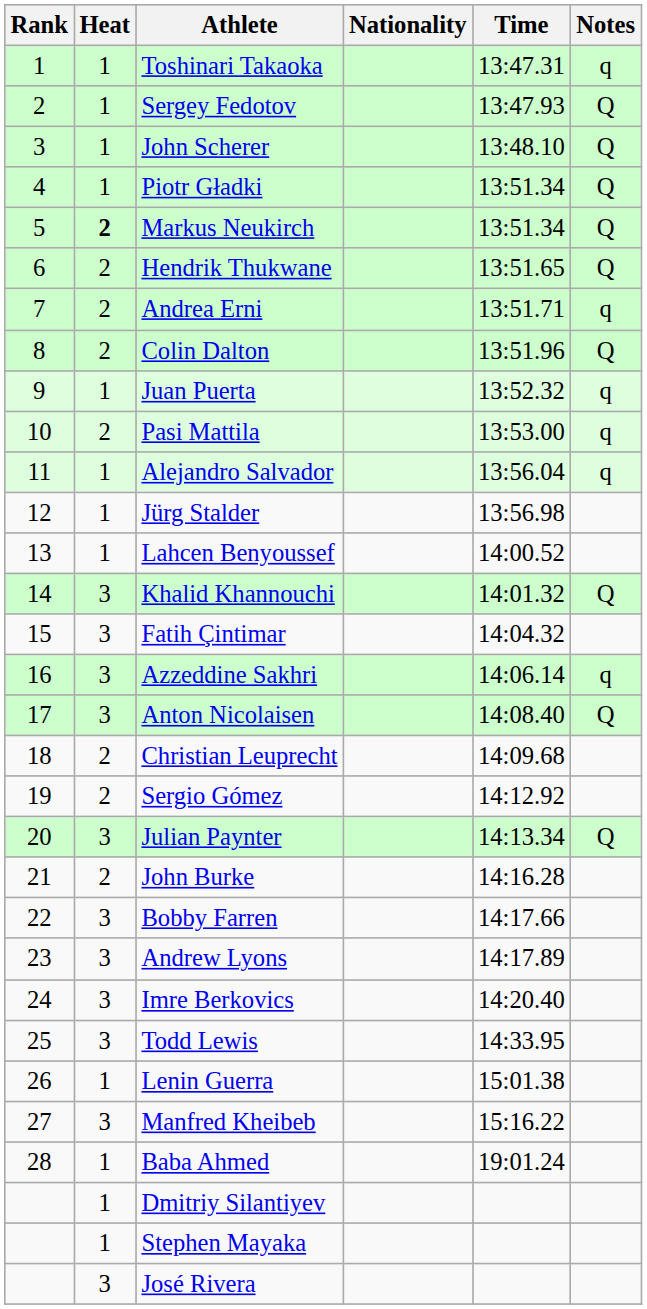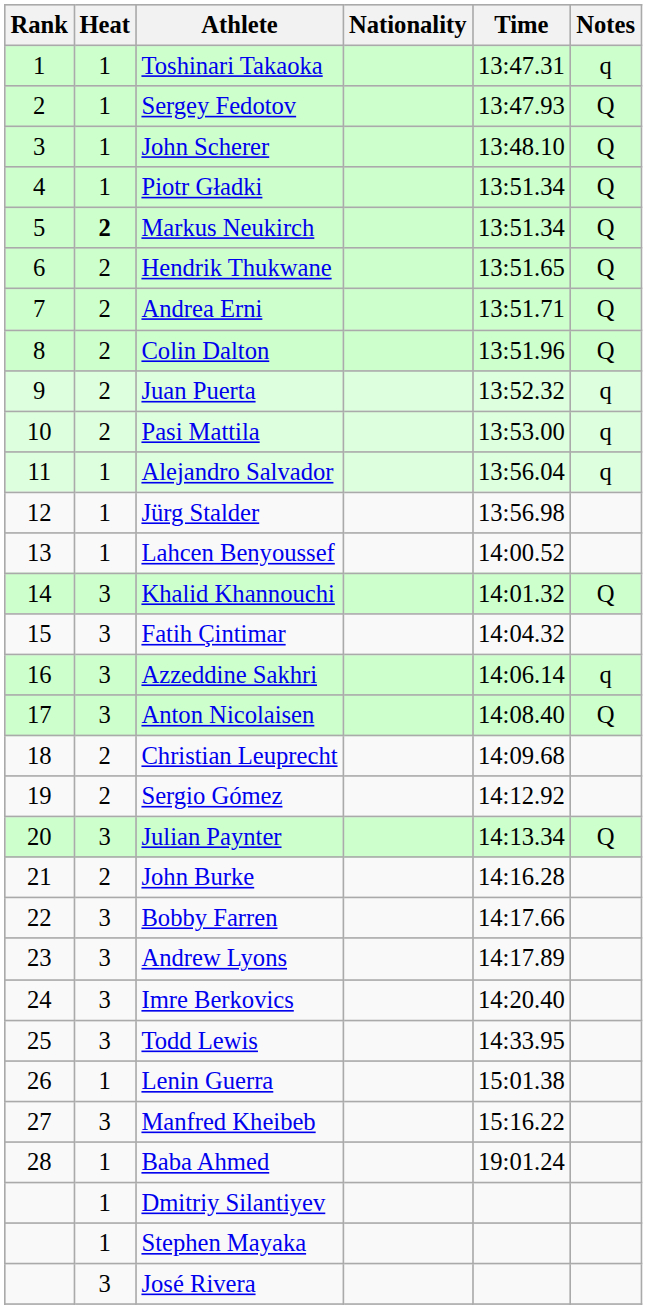 <table class="wikitable sortable" style="text-align:center;font-size:95%">
 <tr>
 <th>Rank</th>
 <th>Heat</th>
 <th>Athlete</th>
 <th>Nationality</th>
 <th>Time</th>
 <th>Notes</th>
 </tr>
 <tr bgcolor=ccffcc>
 <td>1</td>
 <td>1</td>
 <td align="left"><a href='#'>Toshinari Takaoka</a></td>
 <td align=left></td>
 <td>13:47.31</td>
 <td>q</td>
 </tr>
 <tr bgcolor=ccffcc>
 <td>2</td>
 <td>1</td>
 <td align="left"><a href='#'>Sergey Fedotov</a></td>
 <td align=left></td>
 <td>13:47.93</td>
 <td>Q</td>
 </tr>
 <tr bgcolor=ccffcc>
 <td>3</td>
 <td>1</td>
 <td align="left"><a href='#'>John Scherer</a></td>
 <td align=left></td>
 <td>13:48.10</td>
 <td>Q</td>
 </tr>
 <tr bgcolor=ccffcc>
 <td>4</td>
 <td>1</td>
 <td align="left"><a href='#'>Piotr Gładki</a></td>
 <td align=left></td>
 <td>13:51.34</td>
 <td>Q</td>
 </tr>
 <tr bgcolor=ccffcc>
 <td>5</td>
 <td><strong>2</strong></td>
 <td align="left"><a href='#'>Markus Neukirch</a></td>
 <td align=left></td>
 <td>13:51.34</td>
 <td>Q</td>
 </tr>
 <tr bgcolor=ccffcc>
 <td>6</td>
 <td>2</td>
 <td align="left"><a href='#'>Hendrik Thukwane</a></td>
 <td align=left></td>
 <td>13:51.65</td>
 <td>Q</td>
 </tr>
 <tr bgcolor=ccffcc>
 <td>7</td>
 <td>2</td>
 <td align="left"><a href='#'>Andrea Erni</a></td>
 <td align=left></td>
 <td>13:51.71</td>
-<td>q</td>
+<td>Q</td>
 </tr>
 <tr bgcolor=ccffcc>
 <td>8</td>
 <td>2</td>
 <td align="left"><a href='#'>Colin Dalton</a></td>
 <td align=left></td>
 <td>13:51.96</td>
 <td>Q</td>
 </tr>
 <tr bgcolor=ddffdd>
 <td>9</td>
-<td>1</td>
+<td>2</td>
 <td align="left"><a href='#'>Juan Puerta</a></td>
 <td align=left></td>
 <td>13:52.32</td>
 <td>q</td>
 </tr>
 <tr bgcolor=ddffdd>
 <td>10</td>
 <td>2</td>
 <td align="left"><a href='#'>Pasi Mattila</a></td>
 <td align=left></td>
 <td>13:53.00</td>
 <td>q</td>
 </tr>
 <tr bgcolor=ddffdd>
 <td>11</td>
 <td>1</td>
 <td align="left"><a href='#'>Alejandro Salvador</a></td>
 <td align=left></td>
 <td>13:56.04</td>
 <td>q</td>
 </tr>
 <tr>
 <td>12</td>
 <td>1</td>
 <td align="left"><a href='#'>Jürg Stalder</a></td>
 <td align=left></td>
 <td>13:56.98</td>
 <td></td>
 </tr>
 <tr>
 <td>13</td>
 <td>1</td>
 <td align="left"><a href='#'>Lahcen Benyoussef</a></td>
 <td align=left></td>
 <td>14:00.52</td>
 <td></td>
 </tr>
 <tr bgcolor=ccffcc>
 <td>14</td>
 <td>3</td>
 <td align="left"><a href='#'>Khalid Khannouchi</a></td>
 <td align=left></td>
 <td>14:01.32</td>
 <td>Q</td>
 </tr>
 <tr>
 <td>15</td>
 <td>3</td>
 <td align="left"><a href='#'>Fatih Çintimar</a></td>
 <td align=left></td>
 <td>14:04.32</td>
 <td></td>
 </tr>
 <tr bgcolor=ccffcc>
 <td>16</td>
 <td>3</td>
 <td align="left"><a href='#'>Azzeddine Sakhri</a></td>
 <td align=left></td>
 <td>14:06.14</td>
 <td>q</td>
 </tr>
 <tr bgcolor=ccffcc>
 <td>17</td>
 <td>3</td>
 <td align="left"><a href='#'>Anton Nicolaisen</a></td>
 <td align=left></td>
 <td>14:08.40</td>
 <td>Q</td>
 </tr>
 <tr>
 <td>18</td>
 <td>2</td>
 <td align="left"><a href='#'>Christian Leuprecht</a></td>
 <td align=left></td>
 <td>14:09.68</td>
 <td></td>
 </tr>
 <tr>
 <td>19</td>
 <td>2</td>
 <td align="left"><a href='#'>Sergio Gómez</a></td>
 <td align=left></td>
 <td>14:12.92</td>
 <td></td>
 </tr>
 <tr bgcolor=ccffcc>
 <td>20</td>
 <td>3</td>
 <td align="left"><a href='#'>Julian Paynter</a></td>
 <td align=left></td>
 <td>14:13.34</td>
 <td>Q</td>
 </tr>
 <tr>
 <td>21</td>
 <td>2</td>
 <td align="left"><a href='#'>John Burke</a></td>
 <td align=left></td>
 <td>14:16.28</td>
 <td></td>
 </tr>
 <tr>
 <td>22</td>
 <td>3</td>
 <td align="left"><a href='#'>Bobby Farren</a></td>
 <td align=left></td>
 <td>14:17.66</td>
 <td></td>
 </tr>
 <tr>
 <td>23</td>
 <td>3</td>
 <td align="left"><a href='#'>Andrew Lyons</a></td>
 <td align=left></td>
 <td>14:17.89</td>
 <td></td>
 </tr>
 <tr>
 <td>24</td>
 <td>3</td>
 <td align="left"><a href='#'>Imre Berkovics</a></td>
 <td align=left></td>
 <td>14:20.40</td>
 <td></td>
 </tr>
 <tr>
 <td>25</td>
 <td>3</td>
 <td align="left"><a href='#'>Todd Lewis</a></td>
 <td align=left></td>
 <td>14:33.95</td>
 <td></td>
 </tr>
 <tr>
 <td>26</td>
 <td>1</td>
 <td align="left"><a href='#'>Lenin Guerra</a></td>
 <td align=left></td>
 <td>15:01.38</td>
 <td></td>
 </tr>
 <tr>
 <td>27</td>
 <td>3</td>
 <td align="left"><a href='#'>Manfred Kheibeb</a></td>
 <td align=left></td>
 <td>15:16.22</td>
 <td></td>
 </tr>
 <tr>
 <td>28</td>
 <td>1</td>
 <td align="left"><a href='#'>Baba Ahmed</a></td>
 <td align=left></td>
 <td>19:01.24</td>
 <td></td>
 </tr>
 <tr>
 <td></td>
 <td>1</td>
 <td align="left"><a href='#'>Dmitriy Silantiyev</a></td>
 <td align=left></td>
 <td></td>
 <td></td>
 </tr>
 <tr>
 <td></td>
 <td>1</td>
 <td align="left"><a href='#'>Stephen Mayaka</a></td>
 <td align=left></td>
 <td></td>
 <td></td>
 </tr>
 <tr>
 <td></td>
 <td>3</td>
 <td align="left"><a href='#'>José Rivera</a></td>
 <td align=left></td>
 <td></td>
 <td></td>
 </tr>
 </table>
